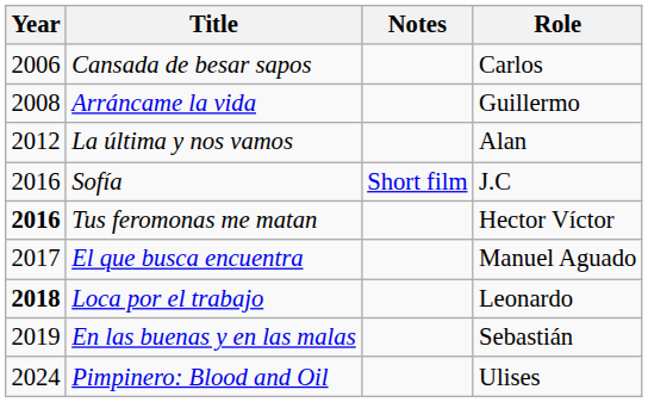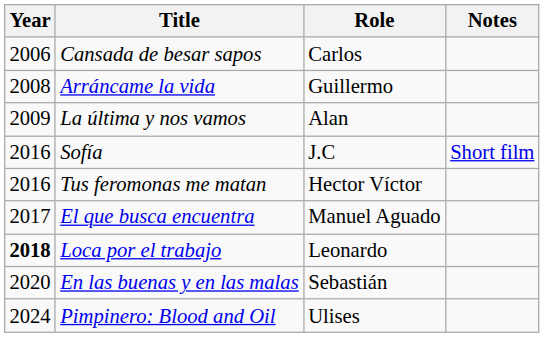 <table class="wikitable sortable">
 <tr>
 <th>Year</th>
 <th>Title</th>
+<th>Role</th>
 <th>Notes</th>
-<th>Role</th>
 </tr>
 <tr>
 <td>2006</td>
 <td><em>Cansada de besar sapos</em></td>
+<td>Carlos</td>
 <td></td>
-<td>Carlos</td>
 </tr>
 <tr>
 <td>2008</td>
 <td><em><a href='#'>Arráncame la vida</a></em></td>
+<td>Guillermo</td>
 <td></td>
-<td>Guillermo</td>
 </tr>
 <tr>
-<td>2012</td>
+<td>2009</td>
 <td><em>La última y nos vamos</em></td>
+<td>Alan</td>
 <td></td>
-<td>Alan</td>
 </tr>
 <tr>
 <td>2016</td>
 <td><em>Sofía</em></td>
+<td>J.C</td>
 <td><a href='#'>Short film</a></td>
-<td>J.C</td>
 </tr>
 <tr>
-<td><strong>2016</strong></td>
+<td>2016</td>
 <td><em>Tus feromonas me matan</em></td>
+<td>Hector Víctor</td>
 <td></td>
-<td>Hector Víctor</td>
 </tr>
 <tr>
 <td>2017</td>
 <td><em><a href='#'>El que busca encuentra</a></em></td>
+<td>Manuel Aguado</td>
 <td></td>
-<td>Manuel Aguado</td>
 </tr>
 <tr>
 <td><strong>2018</strong></td>
 <td><em><a href='#'>Loca por el trabajo</a></em></td>
+<td>Leonardo</td>
 <td></td>
-<td>Leonardo</td>
 </tr>
 <tr>
-<td>2019</td>
+<td>2020</td>
 <td><em><a href='#'>En las buenas y en las malas</a></em></td>
+<td>Sebastián</td>
 <td></td>
-<td>Sebastián</td>
 </tr>
 <tr>
 <td>2024</td>
 <td><em><a href='#'>Pimpinero: Blood and Oil</a></em></td>
+<td>Ulises</td>
 <td></td>
-<td>Ulises</td>
 </tr>
 </table>
